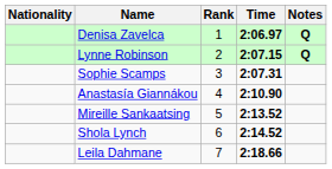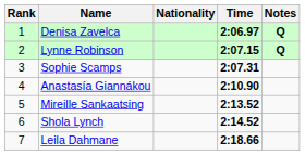 <table class="wikitable sortable" style="text-align:center">
 <tr>
+<th>Rank</th>
+<th>Name</th>
 <th>Nationality</th>
-<th>Name</th>
-<th>Rank</th>
 <th>Time</th>
 <th>Notes</th>
 </tr>
 <tr bgcolor=ccffcc>
+<td>1</td>
+<td align=left><a href='#'>Denisa Zavelca</a></td>
 <td align=left></td>
-<td align=left><a href='#'>Denisa Zavelca</a></td>
-<td>1</td>
 <td><strong>2:06.97</strong></td>
 <td><strong>Q</strong></td>
 </tr>
 <tr bgcolor=ccffcc>
+<td>2</td>
+<td align=left><a href='#'>Lynne Robinson</a></td>
 <td align=left></td>
-<td align=left><a href='#'>Lynne Robinson</a></td>
-<td>2</td>
 <td><strong>2:07.15</strong></td>
 <td><strong>Q</strong></td>
 </tr>
 <tr>
+<td>3</td>
+<td align=left><a href='#'>Sophie Scamps</a></td>
 <td align=left></td>
-<td align=left><a href='#'>Sophie Scamps</a></td>
-<td>3</td>
 <td><strong>2:07.31</strong></td>
 <td></td>
 </tr>
 <tr>
+<td>4</td>
+<td align=left><a href='#'>Anastasía Giannákou</a></td>
 <td align=left></td>
-<td align=left><a href='#'>Anastasía Giannákou</a></td>
-<td>4</td>
 <td><strong>2:10.90</strong></td>
 <td></td>
 </tr>
 <tr>
+<td>5</td>
+<td align=left><a href='#'>Mireille Sankaatsing</a></td>
 <td align=left></td>
-<td align=left><a href='#'>Mireille Sankaatsing</a></td>
-<td>5</td>
 <td><strong>2:13.52</strong></td>
 <td></td>
 </tr>
 <tr>
+<td>6</td>
+<td align=left><a href='#'>Shola Lynch</a></td>
 <td align=left></td>
-<td align=left><a href='#'>Shola Lynch</a></td>
-<td>6</td>
 <td><strong>2:14.52</strong></td>
 <td></td>
 </tr>
 <tr>
+<td>7</td>
+<td align=left><a href='#'>Leila Dahmane</a></td>
 <td align=left></td>
-<td align=left><a href='#'>Leila Dahmane</a></td>
-<td>7</td>
 <td><strong>2:18.66</strong></td>
 <td></td>
 </tr>
 </table>
